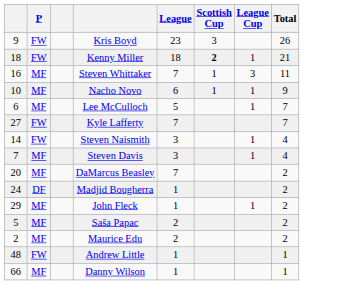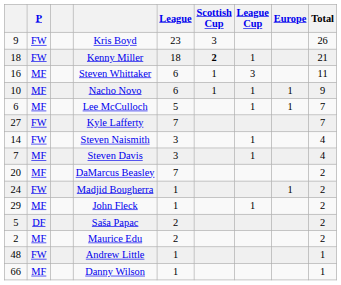 <table class="wikitable sortable" style="text-align: center;">
 <tr>
 <th width=28><br></th>
 <th width=28><a href='#'>P</a><br></th>
 <th width=28><br></th>
 <th><br></th>
 <th><a href='#'>League</a><br></th>
 <th><a href='#'>Scottish<br>Cup</a><br></th>
 <th><a href='#'>League<br>Cup</a><br></th>
+<th><a href='#'>Europe</a><br></th>
 <th>Total</th>
 </tr>
 <tr>
 <td>9</td>
 <td><a href='#'>FW</a></td>
 <td></td>
 <td><a href='#'>Kris Boyd</a></td>
 <td>23</td>
 <td>3</td>
+<td></td>
 <td></td>
 <td>26</td>
 </tr>
 <tr bgcolor = "#F0F0F0">
 <td>18</td>
 <td><a href='#'>FW</a></td>
 <td></td>
 <td><a href='#'>Kenny Miller</a></td>
 <td>18</td>
 <td><strong>2</strong></td>
 <td>1</td>
+<td></td>
 <td>21</td>
 </tr>
 <tr>
 <td>16</td>
 <td><a href='#'>MF</a></td>
 <td></td>
 <td><a href='#'>Steven Whittaker</a></td>
-<td>7</td>
+<td>6</td>
 <td>1</td>
 <td>3</td>
+<td></td>
 <td>11</td>
 </tr>
 <tr bgcolor = "#F0F0F0">
 <td>10</td>
 <td><a href='#'>MF</a></td>
 <td></td>
 <td><a href='#'>Nacho Novo</a></td>
 <td>6</td>
+<td>1</td>
 <td>1</td>
 <td>1</td>
 <td>9</td>
 </tr>
 <tr>
 <td>6</td>
 <td><a href='#'>MF</a></td>
 <td></td>
 <td><a href='#'>Lee McCulloch</a></td>
 <td>5</td>
 <td></td>
 <td>1</td>
+<td>1</td>
 <td>7</td>
 </tr>
 <tr bgcolor = "#F0F0F0">
 <td>27</td>
 <td><a href='#'>FW</a></td>
 <td></td>
 <td><a href='#'>Kyle Lafferty</a></td>
 <td>7</td>
+<td></td>
 <td></td>
 <td></td>
 <td>7</td>
 </tr>
 <tr>
 <td>14</td>
 <td><a href='#'>FW</a></td>
 <td></td>
 <td><a href='#'>Steven Naismith</a></td>
 <td>3</td>
 <td></td>
 <td>1</td>
+<td></td>
 <td>4</td>
 </tr>
 <tr bgcolor = "#F0F0F0">
 <td>7</td>
 <td><a href='#'>MF</a></td>
 <td></td>
 <td><a href='#'>Steven Davis</a></td>
 <td>3</td>
 <td></td>
 <td>1</td>
+<td></td>
 <td>4</td>
 </tr>
 <tr>
 <td>20</td>
 <td><a href='#'>MF</a></td>
 <td></td>
 <td><a href='#'>DaMarcus Beasley</a></td>
 <td>7</td>
 <td></td>
 <td></td>
+<td></td>
 <td>2</td>
 </tr>
 <tr bgcolor = "#F0F0F0">
 <td>24</td>
-<td><a href='#'>DF</a></td>
+<td><a href='#'>FW</a></td>
 <td></td>
 <td><a href='#'>Madjid Bougherra</a></td>
 <td>1</td>
 <td></td>
 <td></td>
+<td>1</td>
 <td>2</td>
 </tr>
 <tr>
 <td>29</td>
 <td><a href='#'>MF</a></td>
 <td></td>
 <td><a href='#'>John Fleck</a></td>
 <td>1</td>
 <td></td>
 <td>1</td>
+<td></td>
 <td>2</td>
 </tr>
 <tr bgcolor = "#F0F0F0">
 <td>5</td>
-<td><a href='#'>MF</a></td>
+<td><a href='#'>DF</a></td>
 <td></td>
 <td><a href='#'>Saša Papac</a></td>
 <td>2</td>
+<td></td>
 <td></td>
 <td></td>
 <td>2</td>
 </tr>
 <tr>
 <td>2</td>
 <td><a href='#'>MF</a></td>
 <td></td>
 <td><a href='#'>Maurice Edu</a></td>
 <td>2</td>
 <td></td>
 <td></td>
+<td></td>
 <td>2</td>
 </tr>
 <tr bgcolor = "#F0F0F0">
 <td>48</td>
 <td><a href='#'>FW</a></td>
 <td></td>
 <td><a href='#'>Andrew Little</a></td>
 <td>1</td>
+<td></td>
 <td></td>
 <td></td>
 <td>1</td>
 </tr>
 <tr>
 <td>66</td>
 <td><a href='#'>MF</a></td>
 <td></td>
 <td><a href='#'>Danny Wilson</a></td>
 <td>1</td>
 <td></td>
 <td></td>
+<td></td>
 <td>1</td>
 </tr>
 </table>
